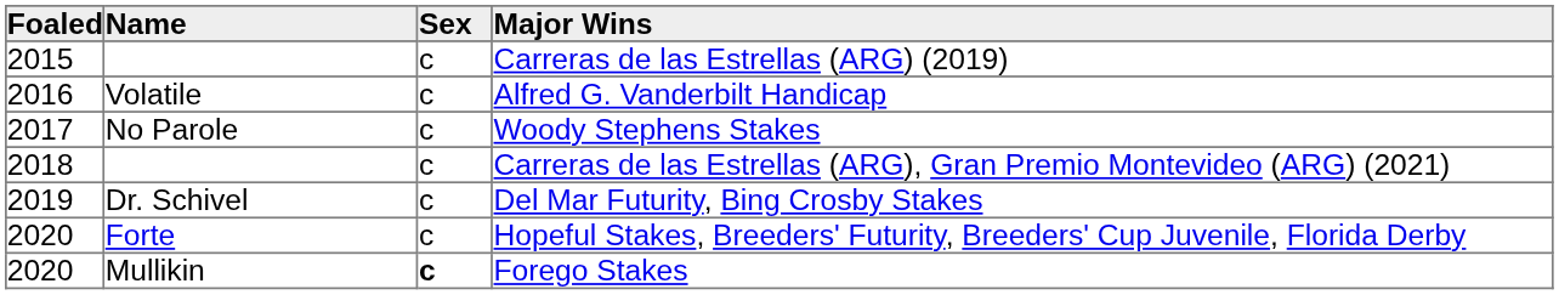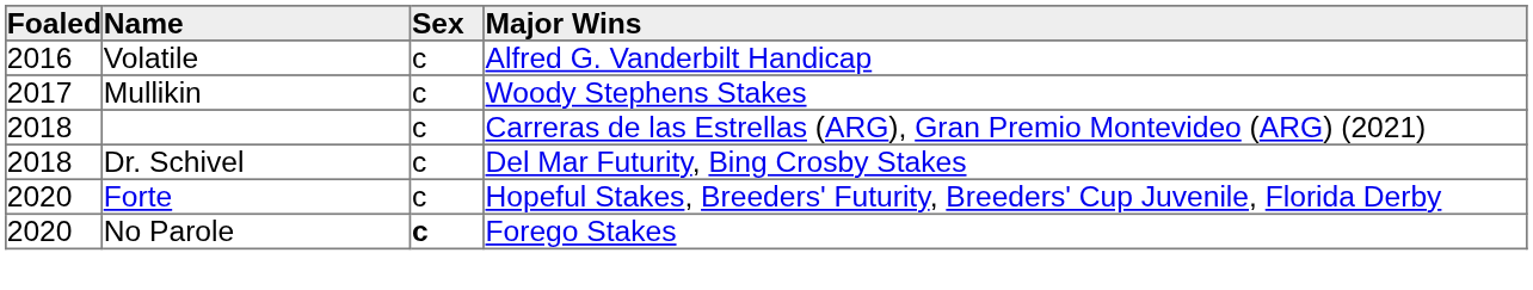 <table border="1" cellpadding="0" style="border-collapse: collapse; font-size:90%">
 <tr bgcolor="#eeeeee">
 <td width="35px"><strong>Foaled</strong></td>
 <td width="150px"><strong>Name</strong></td>
 <td width="35px"><strong>Sex</strong></td>
 <td width="510px"><strong>Major Wins</strong></td>
-</tr>
-<tr>
-<td>2015</td>
-<td></td>
-<td>c</td>
-<td><a href='#'>Carreras de las Estrellas</a> (<a href='#'>ARG</a>) (2019)</td>
 </tr>
 <tr>
 <td>2016</td>
 <td>Volatile</td>
 <td>c</td>
 <td><a href='#'>Alfred G. Vanderbilt Handicap</a></td>
 </tr>
 <tr>
 <td>2017</td>
-<td>No Parole</td>
+<td>Mullikin</td>
 <td>c</td>
 <td><a href='#'>Woody Stephens Stakes</a></td>
 </tr>
 <tr>
 <td>2018</td>
 <td></td>
 <td>c</td>
 <td><a href='#'>Carreras de las Estrellas</a> (<a href='#'>ARG</a>), <a href='#'>Gran Premio Montevideo</a> (<a href='#'>ARG</a>) (2021)</td>
 </tr>
 <tr>
-<td>2019</td>
+<td>2018</td>
 <td>Dr. Schivel</td>
 <td>c</td>
 <td><a href='#'>Del Mar Futurity</a>, <a href='#'>Bing Crosby Stakes</a></td>
 </tr>
 <tr>
 <td>2020</td>
 <td><a href='#'>Forte</a></td>
 <td>c</td>
 <td><a href='#'>Hopeful Stakes</a>, <a href='#'>Breeders' Futurity</a>, <a href='#'>Breeders' Cup Juvenile</a>, <a href='#'>Florida Derby</a></td>
 </tr>
 <tr>
 <td>2020</td>
-<td>Mullikin</td>
+<td>No Parole</td>
 <td><strong>c</strong></td>
 <td><a href='#'>Forego Stakes</a></td>
 </tr>
 </table>
